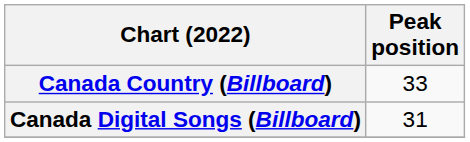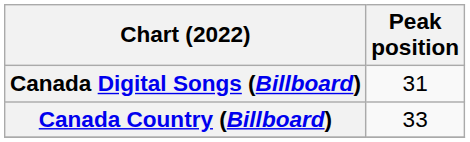 <table class="wikitable sortable plainrowheaders" style="text-align:center;">
 <tr>
 <th>Chart (2022)</th>
 <th>Peak <br> position</th>
 </tr>
 <tr>
+<th scope="row">Canada <a href='#'>Digital Songs</a> (<em><a href='#'>Billboard</a></em>)</th>
+<td>31</td>
+</tr>
+<tr>
 <th scope="row"><a href='#'>Canada Country</a> (<em><a href='#'>Billboard</a></em>)</th>
 <td>33</td>
 </tr>
 <tr>
-<th scope="row">Canada <a href='#'>Digital Songs</a> (<em><a href='#'>Billboard</a></em>)</th>
-<td>31</td>
-</tr>
-<tr>
 </tr>
 </table>
